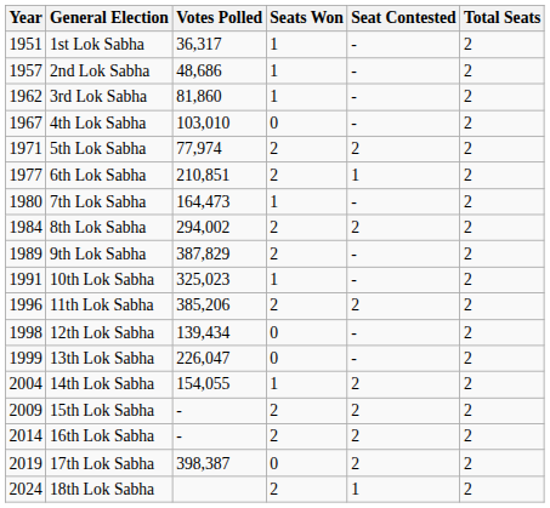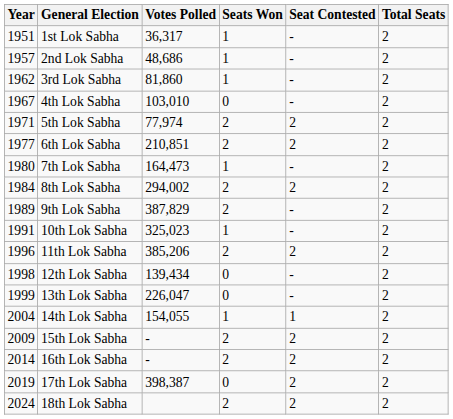 <table class="wikitable">
 <tr>
 <th>Year</th>
 <th>General Election</th>
 <th>Votes Polled</th>
 <th>Seats Won</th>
 <th>Seat Contested</th>
 <th>Total Seats</th>
 </tr>
 <tr>
 <td>1951</td>
 <td>1st Lok Sabha</td>
 <td>36,317</td>
 <td>1</td>
 <td>-</td>
 <td>2</td>
 </tr>
 <tr>
 <td>1957</td>
 <td>2nd Lok Sabha</td>
 <td>48,686</td>
 <td>1</td>
 <td>-</td>
 <td>2</td>
 </tr>
 <tr>
 <td>1962</td>
 <td>3rd Lok Sabha</td>
 <td>81,860</td>
 <td>1</td>
 <td>-</td>
 <td>2</td>
 </tr>
 <tr>
 <td>1967</td>
 <td>4th Lok Sabha</td>
 <td>103,010</td>
 <td>0</td>
 <td>-</td>
 <td>2</td>
 </tr>
 <tr>
 <td>1971</td>
 <td>5th Lok Sabha</td>
 <td>77,974</td>
 <td>2</td>
 <td>2</td>
 <td>2</td>
 </tr>
 <tr>
 <td>1977</td>
 <td>6th Lok Sabha</td>
 <td>210,851</td>
 <td>2</td>
-<td>1</td>
+<td>2</td>
 <td>2</td>
 </tr>
 <tr>
 <td>1980</td>
 <td>7th Lok Sabha</td>
 <td>164,473</td>
 <td>1</td>
 <td>-</td>
 <td>2</td>
 </tr>
 <tr>
 <td>1984</td>
 <td>8th Lok Sabha</td>
 <td>294,002</td>
 <td>2</td>
 <td>2</td>
 <td>2</td>
 </tr>
 <tr>
 <td>1989</td>
 <td>9th Lok Sabha</td>
 <td>387,829</td>
 <td>2</td>
 <td>-</td>
 <td>2</td>
 </tr>
 <tr>
 <td>1991</td>
 <td>10th Lok Sabha</td>
 <td>325,023</td>
 <td>1</td>
 <td>-</td>
 <td>2</td>
 </tr>
 <tr>
 <td>1996</td>
 <td>11th Lok Sabha</td>
 <td>385,206</td>
 <td>2</td>
 <td>2</td>
 <td>2</td>
 </tr>
 <tr>
 <td>1998</td>
 <td>12th Lok Sabha</td>
 <td>139,434</td>
 <td>0</td>
 <td>-</td>
 <td>2</td>
 </tr>
 <tr>
 <td>1999</td>
 <td>13th Lok Sabha</td>
 <td>226,047</td>
 <td>0</td>
 <td>-</td>
 <td>2</td>
 </tr>
 <tr>
 <td>2004</td>
 <td>14th Lok Sabha</td>
 <td>154,055</td>
 <td>1</td>
-<td>2</td>
+<td>1</td>
 <td>2</td>
 </tr>
 <tr>
 <td>2009</td>
 <td>15th Lok Sabha</td>
 <td>-</td>
 <td>2</td>
 <td>2</td>
 <td>2</td>
 </tr>
 <tr>
 <td>2014</td>
 <td>16th Lok Sabha</td>
 <td>-</td>
 <td>2</td>
 <td>2</td>
 <td>2</td>
 </tr>
 <tr>
 <td>2019</td>
 <td>17th Lok Sabha</td>
 <td>398,387</td>
 <td>0</td>
 <td>2</td>
 <td>2</td>
 </tr>
 <tr>
 <td>2024</td>
 <td>18th Lok Sabha</td>
 <td></td>
 <td>2</td>
-<td>1</td>
+<td>2</td>
 <td>2</td>
 </tr>
 </table>
